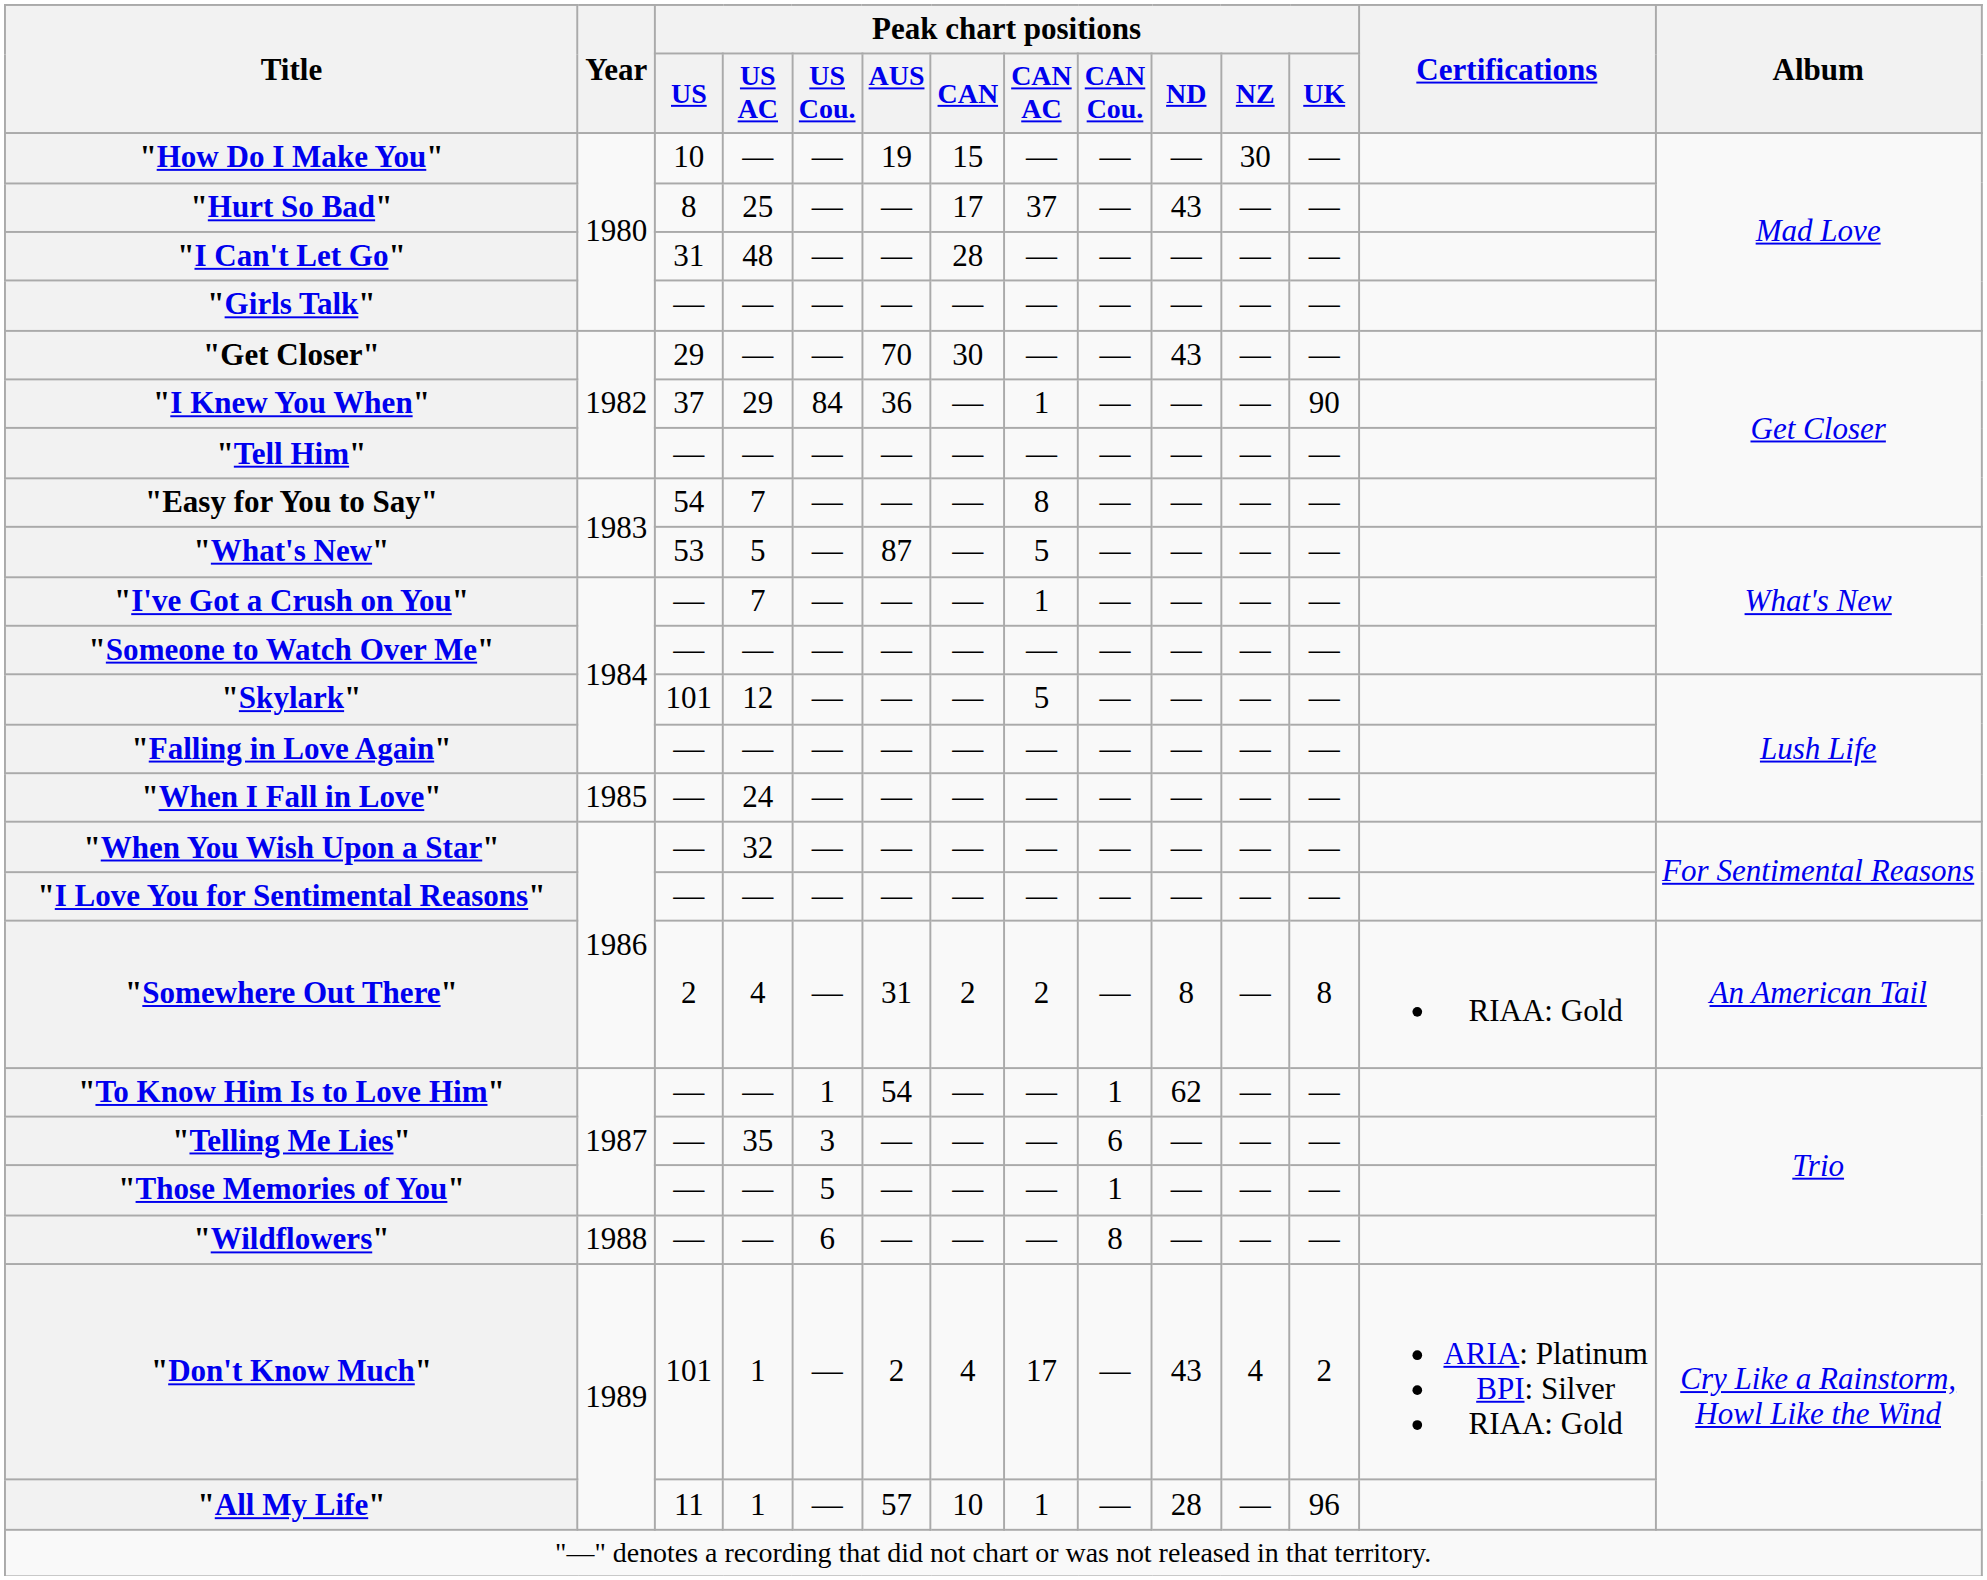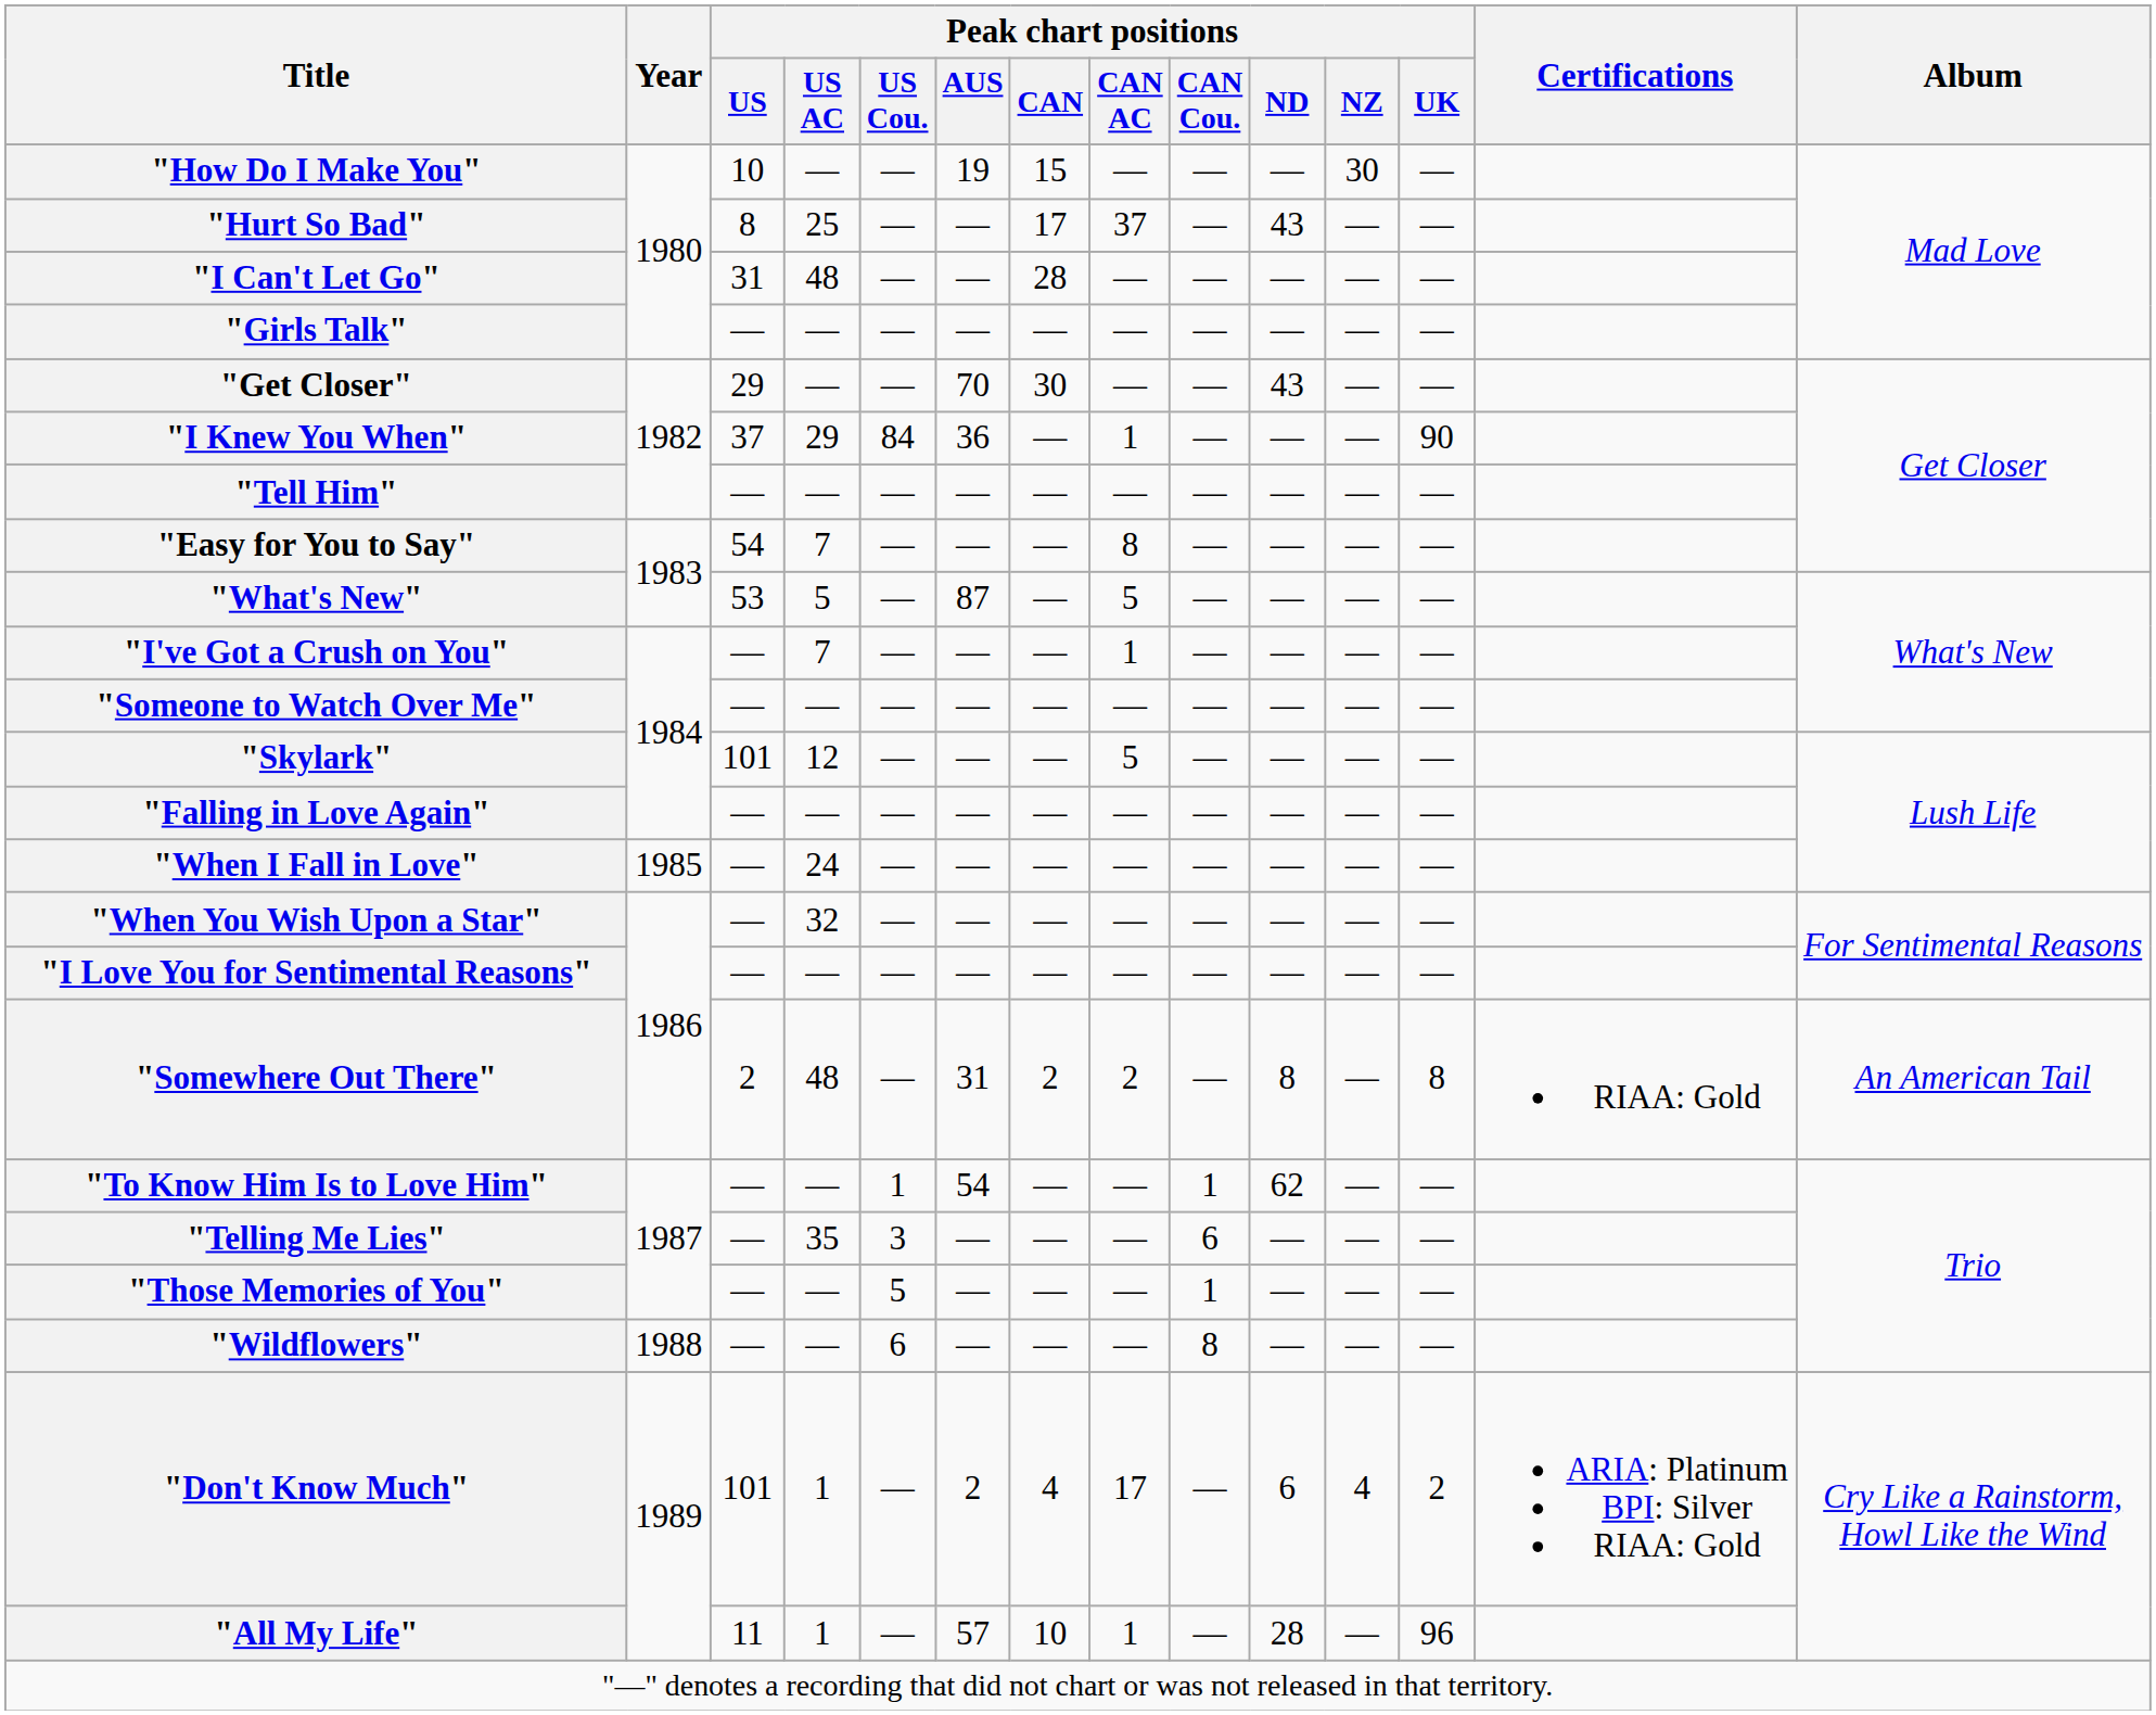 <table class="wikitable plainrowheaders" style="text-align:center;" border="1">
 <tr>
 <th scope="col" rowspan="2" style="width:18em;">Title</th>
 <th scope="col" rowspan="2">Year</th>
 <th scope="col" colspan="10">Peak chart positions</th>
 <th scope="col" rowspan="2"><a href='#'>Certifications</a></th>
 <th scope="col" rowspan="2">Album</th>
 </tr>
 <tr>
 <th scope="col" style="width:2em;font-size:90%;"><a href='#'>US</a><br></th>
 <th scope="col" style="width:2em;font-size:90%;"><a href='#'>US<br>AC</a><br></th>
 <th scope="col" style="width:2em;font-size:90%;"><a href='#'>US<br>Cou.</a><br></th>
 <th scope="col" style="width:2em;font-size:90%;"><a href='#'>AUS</a><br><br></th>
 <th scope="col" style="width:2em;font-size:90%;"><a href='#'>CAN</a><br></th>
 <th scope="col" style="width:2em;font-size:90%;"><a href='#'>CAN<br>AC</a><br></th>
 <th scope="col" style="width:2em;font-size:90%;"><a href='#'>CAN<br>Cou.</a><br></th>
 <th scope="col" style="width:2em;font-size:90%;"><a href='#'>ND</a><br></th>
 <th scope="col" style="width:2em;font-size:90%;"><a href='#'>NZ</a><br></th>
 <th scope="col" style="width:2em;font-size:90%;"><a href='#'>UK</a><br></th>
 </tr>
 <tr>
 <th scope="row">"<a href='#'>How Do I Make You</a>"</th>
 <td rowspan="4">1980</td>
 <td>10</td>
 <td>—</td>
 <td>—</td>
 <td>19</td>
 <td>15</td>
 <td>—</td>
 <td>—</td>
 <td>—</td>
 <td>30</td>
 <td>—</td>
 <td></td>
 <td rowspan="4"><em><a href='#'>Mad Love</a></em></td>
 </tr>
 <tr>
 <th scope="row">"<a href='#'>Hurt So Bad</a>"</th>
 <td>8</td>
 <td>25</td>
 <td>—</td>
 <td>—</td>
 <td>17</td>
 <td>37</td>
 <td>—</td>
 <td>43</td>
 <td>—</td>
 <td>—</td>
 <td></td>
 </tr>
 <tr>
 <th scope="row">"<a href='#'>I Can't Let Go</a>"</th>
 <td>31</td>
 <td>48</td>
 <td>—</td>
 <td>—</td>
 <td>28</td>
 <td>—</td>
 <td>—</td>
 <td>—</td>
 <td>—</td>
 <td>—</td>
 <td></td>
 </tr>
 <tr>
 <th scope="row">"<a href='#'>Girls Talk</a>"</th>
 <td>—</td>
 <td>—</td>
 <td>—</td>
 <td>—</td>
 <td>—</td>
 <td>—</td>
 <td>—</td>
 <td>—</td>
 <td>—</td>
 <td>—</td>
 <td></td>
 </tr>
 <tr>
 <th scope="row">"Get Closer"</th>
 <td rowspan="3">1982</td>
 <td>29</td>
 <td>—</td>
 <td>—</td>
 <td>70</td>
 <td>30</td>
 <td>—</td>
 <td>—</td>
 <td>43</td>
 <td>—</td>
 <td>—</td>
 <td></td>
 <td rowspan="4"><em><a href='#'>Get Closer</a></em></td>
 </tr>
 <tr>
 <th scope="row">"<a href='#'>I Knew You When</a>"</th>
 <td>37</td>
 <td>29</td>
 <td>84</td>
 <td>36</td>
 <td>—</td>
 <td>1</td>
 <td>—</td>
 <td>—</td>
 <td>—</td>
 <td>90</td>
 <td></td>
 </tr>
 <tr>
 <th scope="row">"<a href='#'>Tell Him</a>"</th>
 <td>—</td>
 <td>—</td>
 <td>—</td>
 <td>—</td>
 <td>—</td>
 <td>—</td>
 <td>—</td>
 <td>—</td>
 <td>—</td>
 <td>—</td>
 <td></td>
 </tr>
 <tr>
 <th scope="row">"Easy for You to Say"</th>
 <td rowspan="2">1983</td>
 <td>54</td>
 <td>7</td>
 <td>—</td>
 <td>—</td>
 <td>—</td>
 <td>8</td>
 <td>—</td>
 <td>—</td>
 <td>—</td>
 <td>—</td>
 <td></td>
 </tr>
 <tr>
 <th scope="row">"<a href='#'>What's New</a>"</th>
 <td>53</td>
 <td>5</td>
 <td>—</td>
 <td>87</td>
 <td>—</td>
 <td>5</td>
 <td>—</td>
 <td>—</td>
 <td>—</td>
 <td>—</td>
 <td></td>
 <td rowspan="3"><em><a href='#'>What's New</a></em></td>
 </tr>
 <tr>
 <th scope="row">"<a href='#'>I've Got a Crush on You</a>"</th>
 <td rowspan="4">1984</td>
 <td>—</td>
 <td>7</td>
 <td>—</td>
 <td>—</td>
 <td>—</td>
 <td>1</td>
 <td>—</td>
 <td>—</td>
 <td>—</td>
 <td>—</td>
 <td></td>
 </tr>
 <tr>
 <th scope="row">"<a href='#'>Someone to Watch Over Me</a>"</th>
 <td>—</td>
 <td>—</td>
 <td>—</td>
 <td>—</td>
 <td>—</td>
 <td>—</td>
 <td>—</td>
 <td>—</td>
 <td>—</td>
 <td>—</td>
 <td></td>
 </tr>
 <tr>
 <th scope="row">"<a href='#'>Skylark</a>"</th>
 <td>101</td>
 <td>12</td>
 <td>—</td>
 <td>—</td>
 <td>—</td>
 <td>5</td>
 <td>—</td>
 <td>—</td>
 <td>—</td>
 <td>—</td>
 <td></td>
 <td rowspan="3"><em><a href='#'>Lush Life</a></em></td>
 </tr>
 <tr>
 <th scope="row">"<a href='#'>Falling in Love Again</a>"</th>
 <td>—</td>
 <td>—</td>
 <td>—</td>
 <td>—</td>
 <td>—</td>
 <td>—</td>
 <td>—</td>
 <td>—</td>
 <td>—</td>
 <td>—</td>
 <td></td>
 </tr>
 <tr>
 <th scope="row">"<a href='#'>When I Fall in Love</a>"</th>
 <td>1985</td>
 <td>—</td>
 <td>24</td>
 <td>—</td>
 <td>—</td>
 <td>—</td>
 <td>—</td>
 <td>—</td>
 <td>—</td>
 <td>—</td>
 <td>—</td>
 <td></td>
 </tr>
 <tr>
 <th scope="row">"<a href='#'>When You Wish Upon a Star</a>"</th>
 <td rowspan="3">1986</td>
 <td>—</td>
 <td>32</td>
 <td>—</td>
 <td>—</td>
 <td>—</td>
 <td>—</td>
 <td>—</td>
 <td>—</td>
 <td>—</td>
 <td>—</td>
 <td></td>
 <td rowspan="2"><em><a href='#'>For Sentimental Reasons</a></em></td>
 </tr>
 <tr>
 <th scope="row">"<a href='#'>I Love You for Sentimental Reasons</a>"</th>
 <td>—</td>
 <td>—</td>
 <td>—</td>
 <td>—</td>
 <td>—</td>
 <td>—</td>
 <td>—</td>
 <td>—</td>
 <td>—</td>
 <td>—</td>
 <td></td>
 </tr>
 <tr>
 <th scope="row">"<a href='#'>Somewhere Out There</a>"<br></th>
 <td>2</td>
-<td>4</td>
+<td>48</td>
 <td>—</td>
 <td>31</td>
 <td>2</td>
 <td>2</td>
 <td>—</td>
 <td>8</td>
 <td>—</td>
 <td>8</td>
 <td><br><ul><li>RIAA: Gold</li></ul></td>
 <td><em><a href='#'>An American Tail</a></em></td>
 </tr>
 <tr>
 <th scope="row">"<a href='#'>To Know Him Is to Love Him</a>"<br></th>
 <td rowspan="3">1987</td>
 <td>—</td>
 <td>—</td>
 <td>1</td>
 <td>54</td>
 <td>—</td>
 <td>—</td>
 <td>1</td>
 <td>62</td>
 <td>—</td>
 <td>—</td>
 <td></td>
 <td rowspan="4"><em><a href='#'>Trio</a></em></td>
 </tr>
 <tr>
 <th scope="row">"<a href='#'>Telling Me Lies</a>"<br></th>
 <td>—</td>
 <td>35</td>
 <td>3</td>
 <td>—</td>
 <td>—</td>
 <td>—</td>
 <td>6</td>
 <td>—</td>
 <td>—</td>
 <td>—</td>
 <td></td>
 </tr>
 <tr>
 <th scope="row">"<a href='#'>Those Memories of You</a>"<br></th>
 <td>—</td>
 <td>—</td>
 <td>5</td>
 <td>—</td>
 <td>—</td>
 <td>—</td>
 <td>1</td>
 <td>—</td>
 <td>—</td>
 <td>—</td>
 <td></td>
 </tr>
 <tr>
 <th scope="row">"<a href='#'>Wildflowers</a>"<br></th>
 <td>1988</td>
 <td>—</td>
 <td>—</td>
 <td>6</td>
 <td>—</td>
 <td>—</td>
 <td>—</td>
 <td>8</td>
 <td>—</td>
 <td>—</td>
 <td>—</td>
 <td></td>
 </tr>
 <tr>
 <th scope="row">"<a href='#'>Don't Know Much</a>"<br></th>
 <td rowspan="2">1989</td>
 <td>101</td>
 <td>1</td>
 <td>—</td>
 <td>2</td>
 <td>4</td>
 <td>17</td>
 <td>—</td>
-<td>43</td>
+<td>6</td>
 <td>4</td>
 <td>2</td>
 <td><br><ul><li><a href='#'>ARIA</a>: Platinum</li><li><a href='#'>BPI</a>: Silver</li><li>RIAA: Gold</li></ul></td>
 <td rowspan="2"><em><a href='#'>Cry Like a Rainstorm,<br>Howl Like the Wind</a></em></td>
 </tr>
 <tr>
 <th scope="row">"<a href='#'>All My Life</a>"<br></th>
 <td>11</td>
 <td>1</td>
 <td>—</td>
 <td>57</td>
 <td>10</td>
 <td>1</td>
 <td>—</td>
 <td>28</td>
 <td>—</td>
 <td>96</td>
 <td></td>
 </tr>
 <tr>
 <td colspan="14" style="font-size:90%">"—" denotes a recording that did not chart or was not released in that territory.</td>
 </tr>
 </table>
